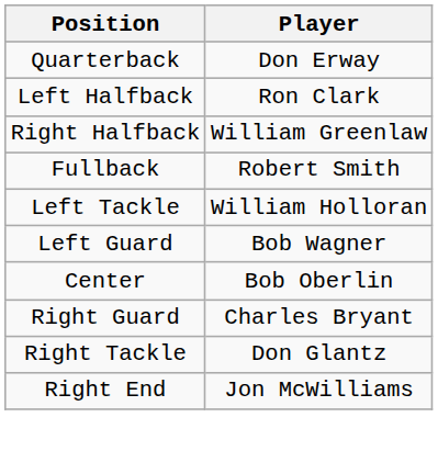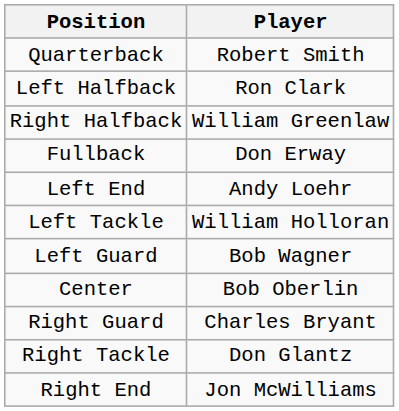 <table class="wikitable" style="text-align: center;">
 <tr>
 <th>Position</th>
 <th>Player</th>
 </tr>
 <tr>
 <td>Quarterback</td>
-<td>Don Erway</td>
+<td>Robert Smith</td>
 </tr>
 <tr>
 <td>Left Halfback</td>
 <td>Ron Clark</td>
 </tr>
 <tr>
 <td>Right Halfback</td>
 <td>William Greenlaw</td>
 </tr>
 <tr>
 <td>Fullback</td>
-<td>Robert Smith</td>
+<td>Don Erway</td>
+</tr>
+<tr>
+<td>Left End</td>
+<td>Andy Loehr</td>
 </tr>
 <tr>
 <td>Left Tackle</td>
 <td>William Holloran</td>
 </tr>
 <tr>
 <td>Left Guard</td>
 <td>Bob Wagner</td>
 </tr>
 <tr>
 <td>Center</td>
 <td>Bob Oberlin</td>
 </tr>
 <tr>
 <td>Right Guard</td>
 <td>Charles Bryant</td>
 </tr>
 <tr>
 <td>Right Tackle</td>
 <td>Don Glantz</td>
 </tr>
 <tr>
 <td>Right End</td>
 <td>Jon McWilliams</td>
 </tr>
 </table>
